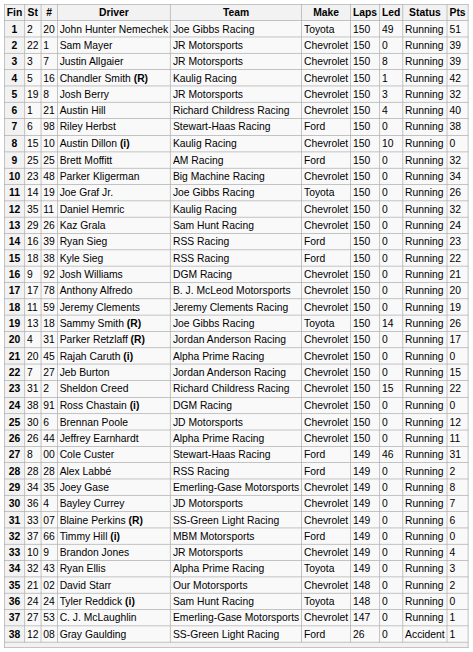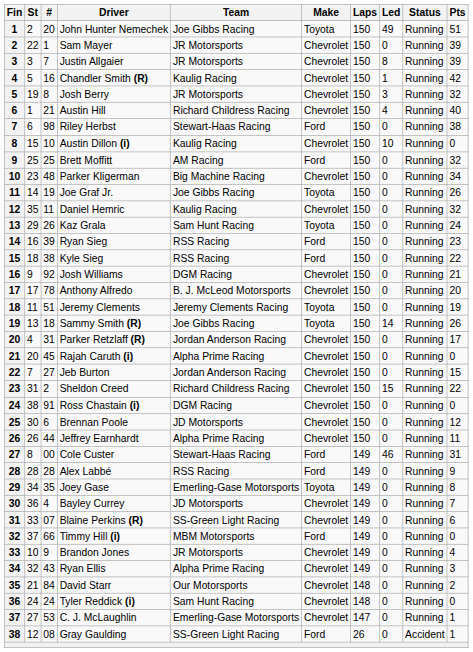 <table class="wikitable" style="font-size:95%">
 <tr>
 <th>Fin</th>
 <th>St</th>
 <th>#</th>
 <th>Driver</th>
 <th>Team</th>
 <th>Make</th>
 <th>Laps</th>
 <th>Led</th>
 <th>Status</th>
 <th>Pts</th>
 </tr>
 <tr>
 <th>1</th>
 <td>2</td>
 <td>20</td>
 <td>John Hunter Nemechek</td>
 <td>Joe Gibbs Racing</td>
 <td>Toyota</td>
 <td>150</td>
 <td>49</td>
 <td>Running</td>
 <td>51</td>
 </tr>
 <tr>
 <th>2</th>
 <td>22</td>
 <td>1</td>
 <td>Sam Mayer</td>
 <td>JR Motorsports</td>
 <td>Chevrolet</td>
 <td>150</td>
 <td>0</td>
 <td>Running</td>
 <td>39</td>
 </tr>
 <tr>
 <th>3</th>
 <td>3</td>
 <td>7</td>
 <td>Justin Allgaier</td>
 <td>JR Motorsports</td>
 <td>Chevrolet</td>
 <td>150</td>
 <td>8</td>
 <td>Running</td>
 <td>39</td>
 </tr>
 <tr>
 <th>4</th>
 <td>5</td>
 <td>16</td>
 <td>Chandler Smith <strong>(R)</strong></td>
 <td>Kaulig Racing</td>
 <td>Chevrolet</td>
 <td>150</td>
 <td>1</td>
 <td>Running</td>
 <td>42</td>
 </tr>
 <tr>
 <th>5</th>
 <td>19</td>
 <td>8</td>
 <td>Josh Berry</td>
 <td>JR Motorsports</td>
 <td>Chevrolet</td>
 <td>150</td>
 <td>3</td>
 <td>Running</td>
 <td>32</td>
 </tr>
 <tr>
 <th>6</th>
 <td>1</td>
 <td>21</td>
 <td>Austin Hill</td>
 <td>Richard Childress Racing</td>
 <td>Chevrolet</td>
 <td>150</td>
 <td>4</td>
 <td>Running</td>
 <td>40</td>
 </tr>
 <tr>
 <th>7</th>
 <td>6</td>
 <td>98</td>
 <td>Riley Herbst</td>
 <td>Stewart-Haas Racing</td>
 <td>Ford</td>
 <td>150</td>
 <td>0</td>
 <td>Running</td>
 <td>38</td>
 </tr>
 <tr>
 <th>8</th>
 <td>15</td>
 <td>10</td>
 <td>Austin Dillon <strong>(i)</strong></td>
 <td>Kaulig Racing</td>
 <td>Chevrolet</td>
 <td>150</td>
 <td>10</td>
 <td>Running</td>
 <td>0</td>
 </tr>
 <tr>
 <th>9</th>
 <td>25</td>
 <td>25</td>
 <td>Brett Moffitt</td>
 <td>AM Racing</td>
 <td>Ford</td>
 <td>150</td>
 <td>0</td>
 <td>Running</td>
 <td>32</td>
 </tr>
 <tr>
 <th>10</th>
 <td>23</td>
 <td>48</td>
 <td>Parker Kligerman</td>
 <td>Big Machine Racing</td>
 <td>Chevrolet</td>
 <td>150</td>
 <td>0</td>
 <td>Running</td>
 <td>34</td>
 </tr>
 <tr>
 <th>11</th>
 <td>14</td>
 <td>19</td>
 <td>Joe Graf Jr.</td>
 <td>Joe Gibbs Racing</td>
 <td>Toyota</td>
 <td>150</td>
 <td>0</td>
 <td>Running</td>
 <td>26</td>
 </tr>
 <tr>
 <th>12</th>
 <td>35</td>
 <td>11</td>
 <td>Daniel Hemric</td>
 <td>Kaulig Racing</td>
 <td>Chevrolet</td>
 <td>150</td>
 <td>0</td>
 <td>Running</td>
 <td>32</td>
 </tr>
 <tr>
 <th>13</th>
 <td>29</td>
 <td>26</td>
 <td>Kaz Grala</td>
 <td>Sam Hunt Racing</td>
-<td>Chevrolet</td>
+<td>Toyota</td>
 <td>150</td>
 <td>0</td>
 <td>Running</td>
 <td>24</td>
 </tr>
 <tr>
 <th>14</th>
 <td>16</td>
 <td>39</td>
 <td>Ryan Sieg</td>
 <td>RSS Racing</td>
 <td>Ford</td>
 <td>150</td>
 <td>0</td>
 <td>Running</td>
 <td>23</td>
 </tr>
 <tr>
 <th>15</th>
 <td>18</td>
 <td>38</td>
 <td>Kyle Sieg</td>
 <td>RSS Racing</td>
 <td>Ford</td>
 <td>150</td>
 <td>0</td>
 <td>Running</td>
 <td>22</td>
 </tr>
 <tr>
 <th>16</th>
 <td>9</td>
 <td>92</td>
 <td>Josh Williams</td>
 <td>DGM Racing</td>
 <td>Chevrolet</td>
 <td>150</td>
 <td>0</td>
 <td>Running</td>
 <td>21</td>
 </tr>
 <tr>
 <th>17</th>
 <td>17</td>
 <td>78</td>
 <td>Anthony Alfredo</td>
 <td>B. J. McLeod Motorsports</td>
 <td>Chevrolet</td>
 <td>150</td>
 <td>0</td>
 <td>Running</td>
 <td>20</td>
 </tr>
 <tr>
 <th>18</th>
 <td>11</td>
-<td>59</td>
+<td>51</td>
 <td>Jeremy Clements</td>
 <td>Jeremy Clements Racing</td>
-<td>Chevrolet</td>
+<td>Toyota</td>
 <td>150</td>
 <td>0</td>
 <td>Running</td>
 <td>19</td>
 </tr>
 <tr>
 <th>19</th>
 <td>13</td>
 <td>18</td>
 <td>Sammy Smith <strong>(R)</strong></td>
 <td>Joe Gibbs Racing</td>
 <td>Toyota</td>
 <td>150</td>
 <td>14</td>
 <td>Running</td>
 <td>26</td>
 </tr>
 <tr>
 <th>20</th>
 <td>4</td>
 <td>31</td>
 <td>Parker Retzlaff <strong>(R)</strong></td>
 <td>Jordan Anderson Racing</td>
 <td>Chevrolet</td>
 <td>150</td>
 <td>0</td>
 <td>Running</td>
 <td>17</td>
 </tr>
 <tr>
 <th>21</th>
 <td>20</td>
 <td>45</td>
 <td>Rajah Caruth <strong>(i)</strong></td>
 <td>Alpha Prime Racing</td>
 <td>Chevrolet</td>
 <td>150</td>
 <td>0</td>
 <td>Running</td>
 <td>0</td>
 </tr>
 <tr>
 <th>22</th>
 <td>7</td>
 <td>27</td>
 <td>Jeb Burton</td>
 <td>Jordan Anderson Racing</td>
 <td>Chevrolet</td>
 <td>150</td>
 <td>0</td>
 <td>Running</td>
 <td>15</td>
 </tr>
 <tr>
 <th>23</th>
 <td>31</td>
 <td>2</td>
 <td>Sheldon Creed</td>
 <td>Richard Childress Racing</td>
 <td>Chevrolet</td>
 <td>150</td>
 <td>15</td>
 <td>Running</td>
 <td>22</td>
 </tr>
 <tr>
 <th>24</th>
 <td>38</td>
 <td>91</td>
 <td>Ross Chastain <strong>(i)</strong></td>
 <td>DGM Racing</td>
 <td>Chevrolet</td>
 <td>150</td>
 <td>0</td>
 <td>Running</td>
 <td>0</td>
 </tr>
 <tr>
 <th>25</th>
 <td>30</td>
 <td>6</td>
 <td>Brennan Poole</td>
 <td>JD Motorsports</td>
 <td>Chevrolet</td>
 <td>150</td>
 <td>0</td>
 <td>Running</td>
 <td>12</td>
 </tr>
 <tr>
 <th>26</th>
 <td>26</td>
 <td>44</td>
 <td>Jeffrey Earnhardt</td>
 <td>Alpha Prime Racing</td>
 <td>Chevrolet</td>
 <td>150</td>
 <td>0</td>
 <td>Running</td>
 <td>11</td>
 </tr>
 <tr>
 <th>27</th>
 <td>8</td>
 <td>00</td>
 <td>Cole Custer</td>
 <td>Stewart-Haas Racing</td>
 <td>Ford</td>
 <td>149</td>
 <td>46</td>
 <td>Running</td>
 <td>31</td>
 </tr>
 <tr>
 <th>28</th>
 <td>28</td>
 <td>28</td>
 <td>Alex Labbé</td>
 <td>RSS Racing</td>
 <td>Ford</td>
 <td>149</td>
 <td>0</td>
 <td>Running</td>
-<td>2</td>
+<td>9</td>
 </tr>
 <tr>
 <th>29</th>
 <td>34</td>
 <td>35</td>
 <td>Joey Gase</td>
 <td>Emerling-Gase Motorsports</td>
-<td>Chevrolet</td>
+<td>Toyota</td>
 <td>149</td>
 <td>0</td>
 <td>Running</td>
 <td>8</td>
 </tr>
 <tr>
 <th>30</th>
 <td>36</td>
 <td>4</td>
 <td>Bayley Currey</td>
 <td>JD Motorsports</td>
 <td>Chevrolet</td>
 <td>149</td>
 <td>0</td>
 <td>Running</td>
 <td>7</td>
 </tr>
 <tr>
 <th>31</th>
 <td>33</td>
 <td>07</td>
 <td>Blaine Perkins <strong>(R)</strong></td>
 <td>SS-Green Light Racing</td>
 <td>Chevrolet</td>
 <td>149</td>
 <td>0</td>
 <td>Running</td>
 <td>6</td>
 </tr>
 <tr>
 <th>32</th>
 <td>37</td>
 <td>66</td>
 <td>Timmy Hill <strong>(i)</strong></td>
 <td>MBM Motorsports</td>
 <td>Ford</td>
 <td>149</td>
 <td>0</td>
 <td>Running</td>
 <td>0</td>
 </tr>
 <tr>
 <th>33</th>
 <td>10</td>
 <td>9</td>
 <td>Brandon Jones</td>
 <td>JR Motorsports</td>
 <td>Chevrolet</td>
 <td>149</td>
 <td>0</td>
 <td>Running</td>
 <td>4</td>
 </tr>
 <tr>
 <th>34</th>
 <td>32</td>
 <td>43</td>
 <td>Ryan Ellis</td>
 <td>Alpha Prime Racing</td>
-<td>Toyota</td>
+<td>Chevrolet</td>
 <td>149</td>
 <td>0</td>
 <td>Running</td>
 <td>3</td>
 </tr>
 <tr>
 <th>35</th>
 <td>21</td>
-<td>02</td>
+<td>84</td>
 <td>David Starr</td>
 <td>Our Motorsports</td>
 <td>Chevrolet</td>
 <td>148</td>
 <td>0</td>
 <td>Running</td>
 <td>2</td>
 </tr>
 <tr>
 <th>36</th>
 <td>24</td>
 <td>24</td>
 <td>Tyler Reddick <strong>(i)</strong></td>
 <td>Sam Hunt Racing</td>
-<td>Toyota</td>
+<td>Chevrolet</td>
 <td>148</td>
 <td>0</td>
 <td>Running</td>
 <td>0</td>
 </tr>
 <tr>
 <th>37</th>
 <td>27</td>
 <td>53</td>
 <td>C. J. McLaughlin</td>
 <td>Emerling-Gase Motorsports</td>
 <td>Chevrolet</td>
 <td>147</td>
 <td>0</td>
 <td>Running</td>
 <td>1</td>
 </tr>
 <tr>
 <th>38</th>
 <td>12</td>
 <td>08</td>
 <td>Gray Gaulding</td>
 <td>SS-Green Light Racing</td>
 <td>Ford</td>
 <td>26</td>
 <td>0</td>
 <td>Accident</td>
 <td>1</td>
 </tr>
 <tr>
 <th colspan="10"></th>
 </tr>
 </table>
